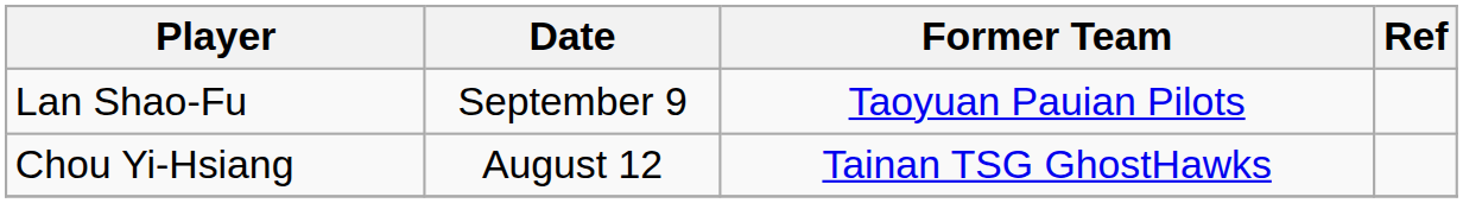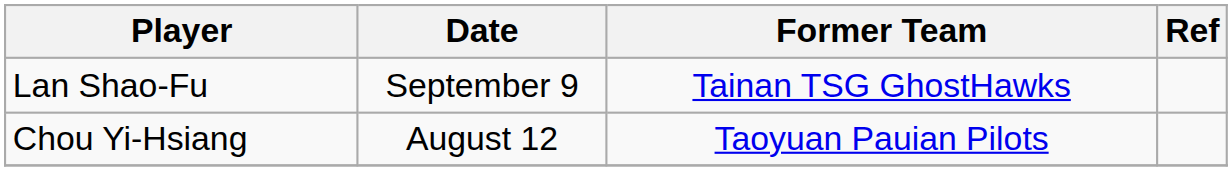 <table class="wikitable sortable" style="text-align:left">
 <tr>
 <th style="width:160px">Player</th>
 <th style="width:110px">Date</th>
 <th style="width:254px">Former Team</th>
 <th class="unsortable">Ref</th>
 </tr>
 <tr>
 <td align="left">Lan Shao-Fu</td>
 <td align="center">September 9</td>
-<td align="center"><a href='#'>Taoyuan Pauian Pilots</a></td>
+<td align="center"><a href='#'>Tainan TSG GhostHawks</a></td>
 <td align="center"></td>
 </tr>
 <tr>
 <td align="left">Chou Yi-Hsiang</td>
 <td align="center">August 12</td>
-<td align="center"><a href='#'>Tainan TSG GhostHawks</a></td>
+<td align="center"><a href='#'>Taoyuan Pauian Pilots</a></td>
 <td align="center"></td>
 </tr>
 <tr>
 </tr>
 </table>
